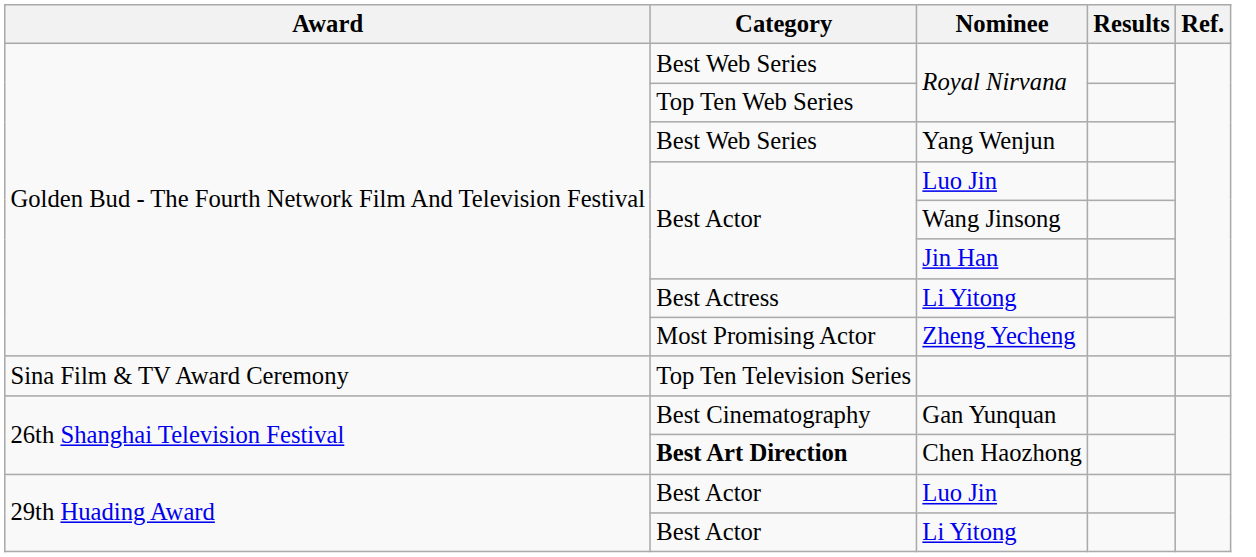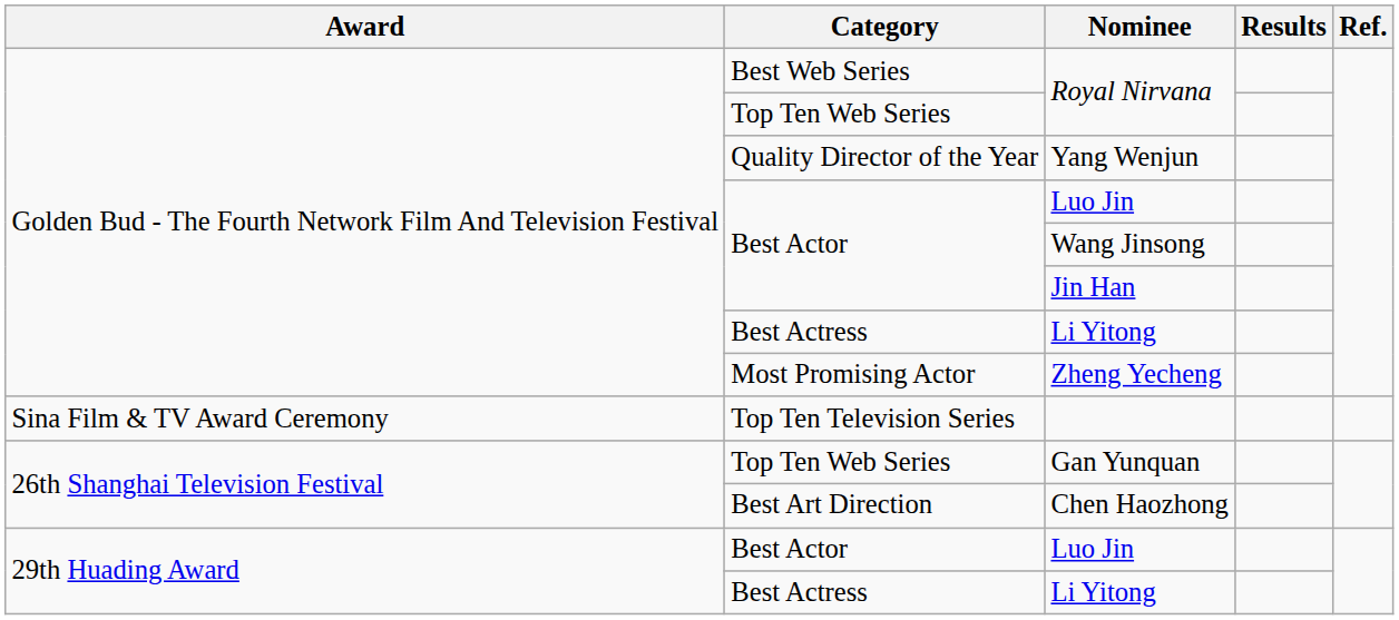 <table class="wikitable">
 <tr>
 <th>Award</th>
 <th>Category</th>
 <th>Nominee</th>
 <th>Results</th>
 <th>Ref.</th>
 </tr>
 <tr>
 <td rowspan=8>Golden Bud - The Fourth Network Film And Television Festival</td>
 <td>Best Web Series</td>
 <td rowspan=2><em>Royal Nirvana</em></td>
 <td></td>
 <td rowspan=8></td>
 </tr>
 <tr>
 <td>Top Ten Web Series</td>
 <td></td>
 </tr>
 <tr>
-<td>Best Web Series</td>
+<td>Quality Director of the Year</td>
 <td>Yang Wenjun</td>
 <td></td>
 </tr>
 <tr>
 <td rowspan=3>Best Actor</td>
 <td><a href='#'>Luo Jin</a></td>
 <td></td>
 </tr>
 <tr>
 <td>Wang Jinsong</td>
 <td></td>
 </tr>
 <tr>
 <td><a href='#'>Jin Han</a></td>
 <td></td>
 </tr>
 <tr>
 <td>Best Actress</td>
 <td><a href='#'>Li Yitong</a></td>
 <td></td>
 </tr>
 <tr>
 <td>Most Promising Actor</td>
 <td><a href='#'>Zheng Yecheng</a></td>
 <td></td>
 </tr>
 <tr>
 <td>Sina Film & TV Award Ceremony</td>
 <td>Top Ten Television Series</td>
 <td></td>
 <td></td>
 <td></td>
 </tr>
 <tr>
 <td rowspan=2>26th <a href='#'>Shanghai Television Festival</a></td>
-<td>Best Cinematography</td>
+<td>Top Ten Web Series</td>
 <td>Gan Yunquan</td>
 <td></td>
 <td rowspan=2></td>
 </tr>
 <tr>
-<td><strong>Best Art Direction</strong></td>
+<td>Best Art Direction</td>
 <td>Chen Haozhong</td>
 <td></td>
 </tr>
 <tr>
 <td rowspan=2>29th <a href='#'>Huading Award</a></td>
 <td>Best Actor</td>
 <td><a href='#'>Luo Jin</a></td>
 <td></td>
 </tr>
 <tr>
-<td>Best Actor</td>
+<td>Best Actress</td>
 <td><a href='#'>Li Yitong</a></td>
 <td></td>
 </tr>
 </table>
